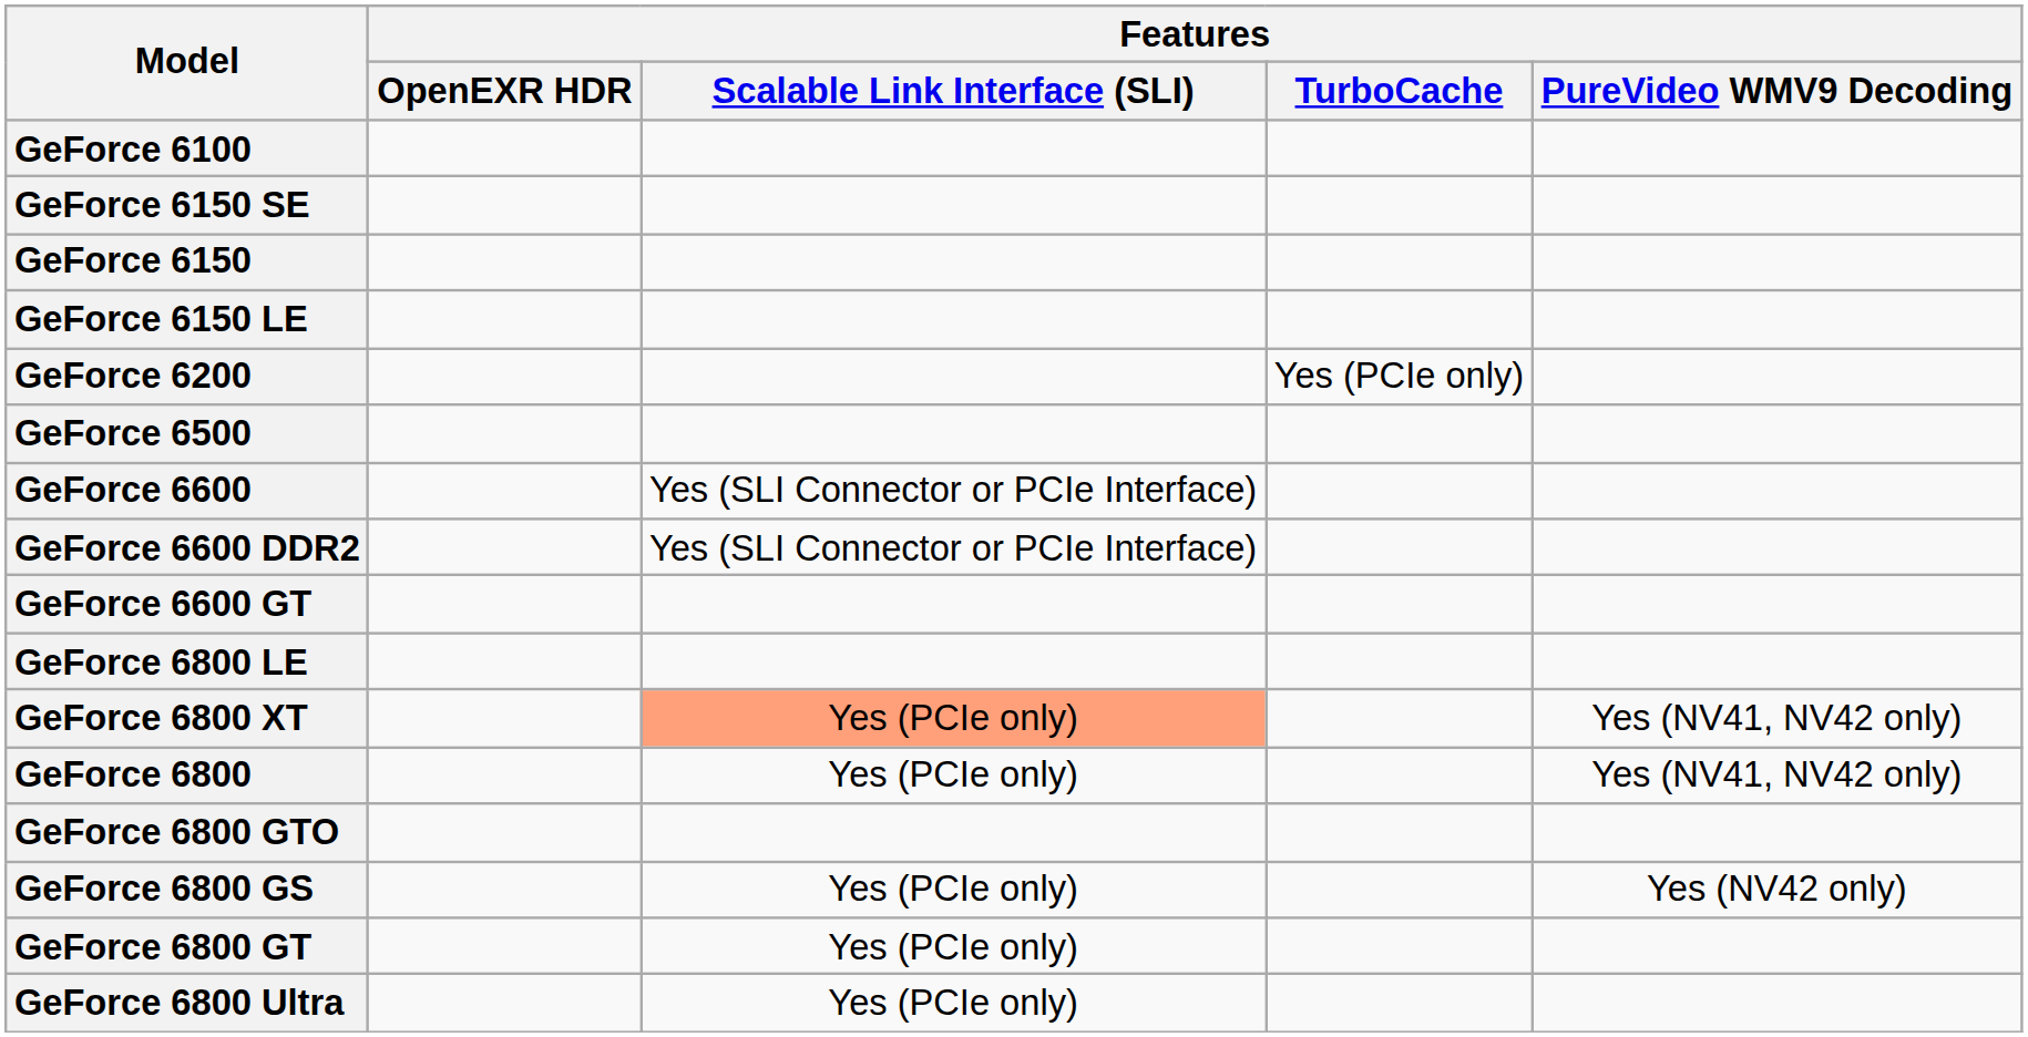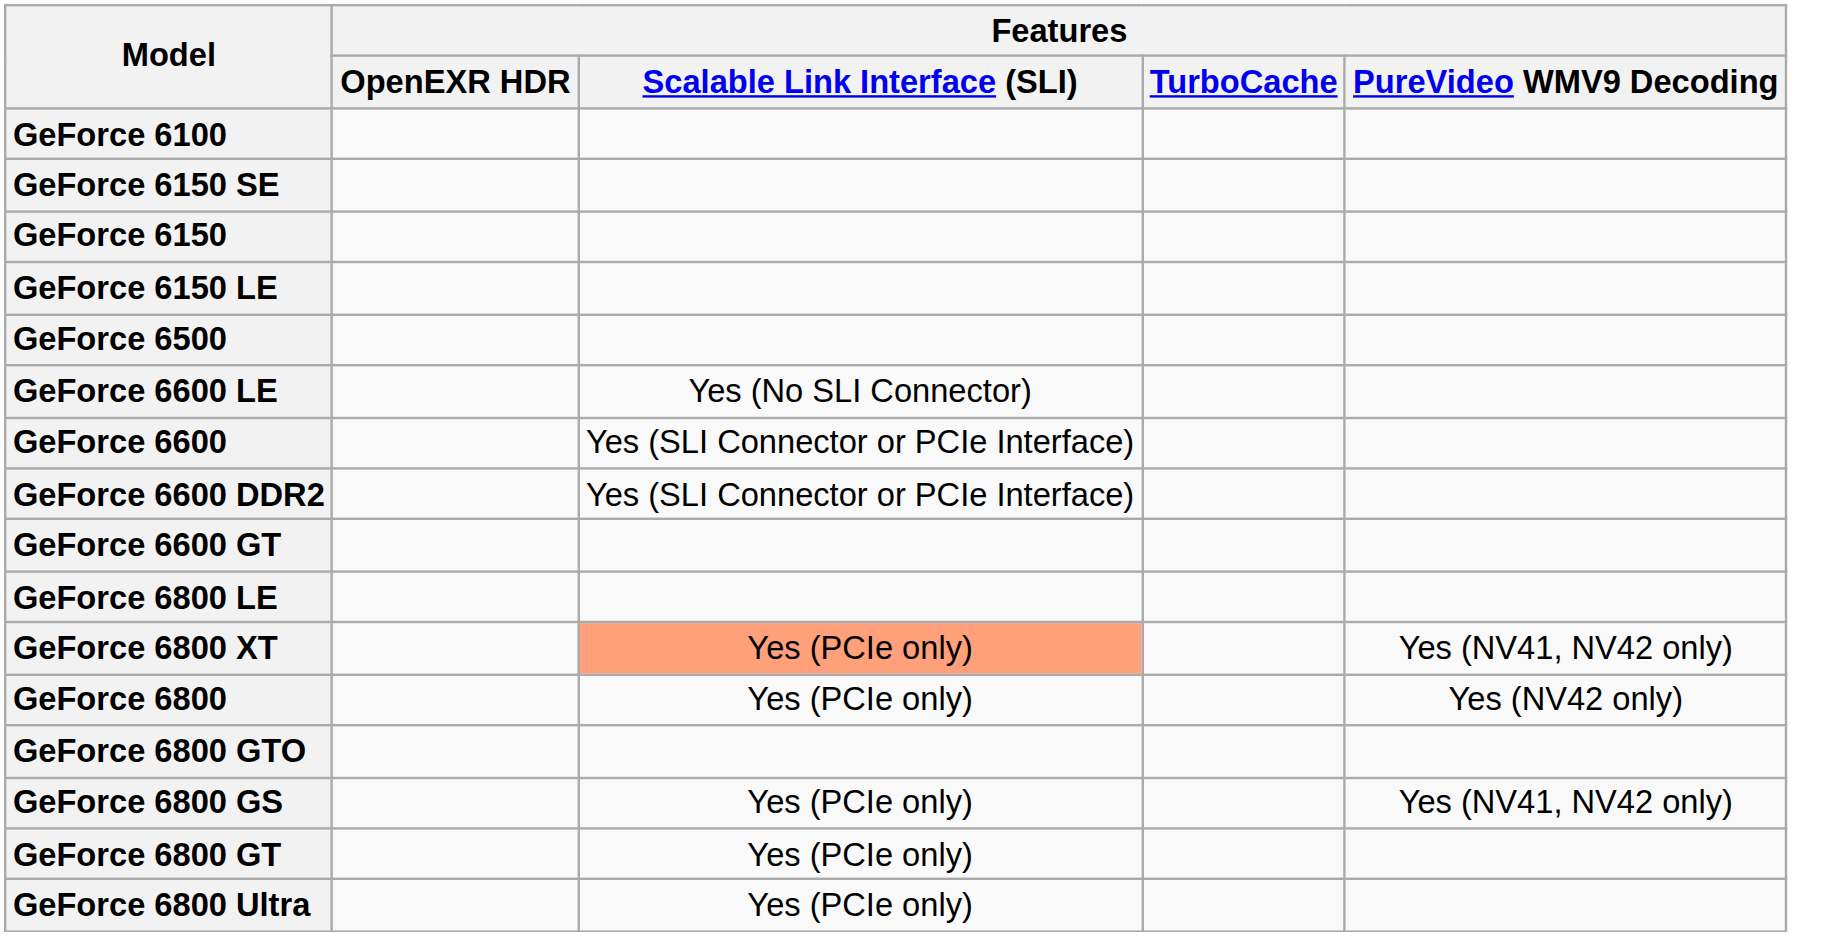 <table class="mw-datatable wikitable sortable sort-under" style="font-size:85%; text-align:center;">
 <tr>
 <th rowspan="2">Model</th>
 <th colspan="4">Features</th>
 </tr>
 <tr>
 <th>OpenEXR HDR</th>
 <th><a href='#'>Scalable Link Interface</a> (SLI)</th>
 <th><a href='#'>TurboCache</a></th>
 <th><a href='#'>PureVideo</a> WMV9 Decoding</th>
 </tr>
 <tr>
 <th style="text-align:left;">GeForce 6100</th>
 <td></td>
 <td></td>
 <td></td>
 <td></td>
 </tr>
 <tr>
 <th style="text-align:left;">GeForce 6150 SE</th>
 <td></td>
 <td></td>
 <td></td>
 <td></td>
 </tr>
 <tr>
 <th style="text-align:left;">GeForce 6150</th>
 <td></td>
 <td></td>
 <td></td>
 <td></td>
 </tr>
 <tr>
 <th style="text-align:left;">GeForce 6150 LE</th>
 <td></td>
 <td></td>
 <td></td>
 <td></td>
 </tr>
 <tr>
-<th style="text-align:left;">GeForce 6200</th>
+<th style="text-align:left;">GeForce 6500</th>
 <td></td>
 <td></td>
-<td> Yes (PCIe only)</td>
+<td></td>
 <td></td>
 </tr>
 <tr>
-<th style="text-align:left;">GeForce 6500</th>
+<th style="text-align:left;">GeForce 6600 LE</th>
 <td></td>
-<td></td>
+<td> Yes (No SLI Connector)</td>
 <td></td>
 <td></td>
 </tr>
 <tr>
 <th style="text-align:left;">GeForce 6600</th>
 <td></td>
 <td> Yes (SLI Connector or PCIe Interface)</td>
 <td></td>
 <td></td>
 </tr>
 <tr>
 <th style="text-align:left;">GeForce 6600 DDR2</th>
 <td></td>
 <td> Yes (SLI Connector or PCIe Interface)</td>
 <td></td>
 <td></td>
 </tr>
 <tr>
 <th style="text-align:left;">GeForce 6600 GT</th>
 <td></td>
 <td></td>
 <td></td>
 <td></td>
 </tr>
 <tr>
 <th style="text-align:left;">GeForce 6800 LE</th>
 <td></td>
 <td></td>
 <td></td>
 <td></td>
 </tr>
 <tr>
 <th style="text-align:left;">GeForce 6800 XT</th>
 <td></td>
 <td style="background: lightsalmon;"> Yes (PCIe only)</td>
 <td></td>
 <td> Yes (NV41, NV42 only)</td>
 </tr>
 <tr>
 <th style="text-align:left;">GeForce 6800</th>
 <td></td>
 <td> Yes (PCIe only)</td>
 <td></td>
-<td> Yes (NV41, NV42 only)</td>
+<td> Yes (NV42 only)</td>
 </tr>
 <tr>
 <th style="text-align:left;">GeForce 6800 GTO</th>
 <td></td>
 <td></td>
 <td></td>
 <td></td>
 </tr>
 <tr>
 <th style="text-align:left;">GeForce 6800 GS</th>
 <td></td>
 <td> Yes (PCIe only)</td>
 <td></td>
-<td> Yes (NV42 only)</td>
+<td> Yes (NV41, NV42 only)</td>
 </tr>
 <tr>
 <th style="text-align:left;">GeForce 6800 GT</th>
 <td></td>
 <td> Yes (PCIe only)</td>
 <td></td>
 <td></td>
 </tr>
 <tr>
 <th style="text-align:left;">GeForce 6800 Ultra</th>
 <td></td>
 <td> Yes (PCIe only)</td>
 <td></td>
 <td></td>
 </tr>
 </table>
